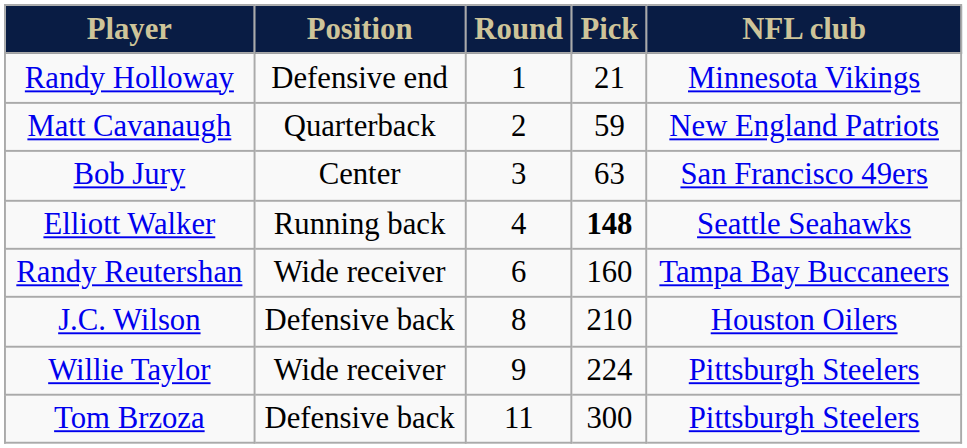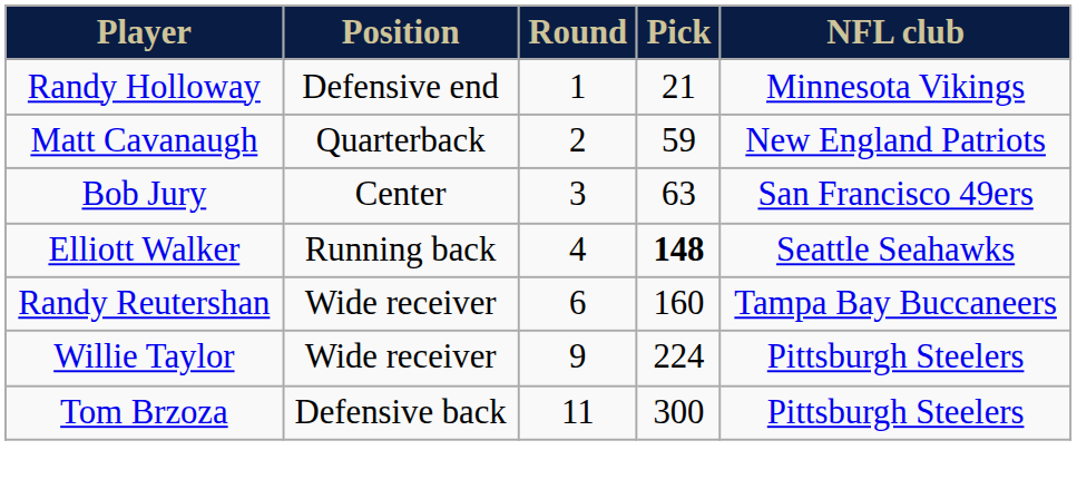 <table class="wikitable" width="80%">
 <tr align="center"  style="background:#091C44;color:#CEC499;">
 <td><strong>Player</strong></td>
 <td><strong>Position</strong></td>
 <td><strong>Round</strong></td>
 <td><strong>Pick</strong></td>
 <td><strong>NFL club</strong></td>
 </tr>
 <tr align="center" bgcolor="">
 <td><a href='#'>Randy Holloway</a></td>
 <td>Defensive end</td>
 <td>1</td>
 <td>21</td>
 <td><a href='#'>Minnesota Vikings</a></td>
 </tr>
 <tr align="center" bgcolor="">
 <td><a href='#'>Matt Cavanaugh</a></td>
 <td>Quarterback</td>
 <td>2</td>
 <td>59</td>
 <td><a href='#'>New England Patriots</a></td>
 </tr>
 <tr align="center" bgcolor="">
 <td><a href='#'>Bob Jury</a></td>
 <td>Center</td>
 <td>3</td>
 <td>63</td>
 <td><a href='#'>San Francisco 49ers</a></td>
 </tr>
 <tr align="center" bgcolor="">
 <td><a href='#'>Elliott Walker</a></td>
 <td>Running back</td>
 <td>4</td>
 <td><strong>148</strong></td>
 <td><a href='#'>Seattle Seahawks</a></td>
 </tr>
 <tr align="center" bgcolor="">
 <td><a href='#'>Randy Reutershan</a></td>
 <td>Wide receiver</td>
 <td>6</td>
 <td>160</td>
 <td><a href='#'>Tampa Bay Buccaneers</a></td>
 </tr>
 <tr align="center" bgcolor="">
-<td><a href='#'>J.C. Wilson</a></td>
-<td>Defensive back</td>
-<td>8</td>
-<td>210</td>
-<td><a href='#'>Houston Oilers</a></td>
-</tr>
-<tr align="center" bgcolor="">
 <td><a href='#'>Willie Taylor</a></td>
 <td>Wide receiver</td>
 <td>9</td>
 <td>224</td>
 <td><a href='#'>Pittsburgh Steelers</a></td>
 </tr>
 <tr align="center" bgcolor="">
 <td><a href='#'>Tom Brzoza</a></td>
 <td>Defensive back</td>
 <td>11</td>
 <td>300</td>
 <td><a href='#'>Pittsburgh Steelers</a></td>
 </tr>
 </table>
